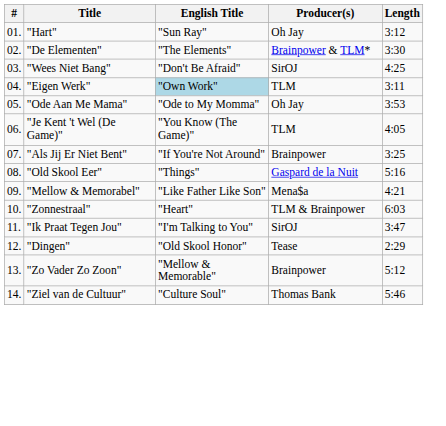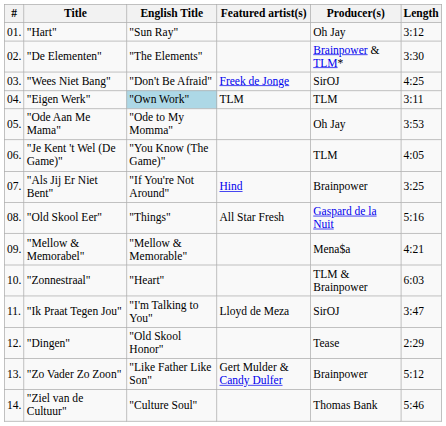 <table class="wikitable">
 <tr>
 <th align="center">#</th>
 <th align="center" width="175">Title</th>
 <th align="center" width="150">English Title</th>
+<th align="center" width="175">Featured artist(s)</th>
 <th align="center" width="150">Producer(s)</th>
 <th align="center">Length</th>
 </tr>
 <tr>
 <td>01.</td>
 <td>"Hart"</td>
 <td>"Sun Ray"</td>
+<td></td>
 <td>Oh Jay</td>
 <td>3:12</td>
 </tr>
 <tr>
 <td>02.</td>
 <td>"De Elementen"</td>
 <td>"The Elements"</td>
+<td></td>
 <td><a href='#'>Brainpower</a> & <a href='#'>TLM</a>*</td>
 <td>3:30</td>
 </tr>
 <tr>
 <td>03.</td>
 <td>"Wees Niet Bang"</td>
 <td>"Don't Be Afraid"</td>
+<td><a href='#'>Freek de Jonge</a></td>
 <td>SirOJ</td>
 <td>4:25</td>
 </tr>
 <tr>
 <td>04.</td>
 <td>"Eigen Werk"</td>
 <td style="background: lightblue;">"Own Work"</td>
 <td>TLM</td>
+<td>TLM</td>
 <td>3:11</td>
 </tr>
 <tr>
 <td>05.</td>
 <td>"Ode Aan Me Mama"</td>
 <td>"Ode to My Momma"</td>
+<td></td>
 <td>Oh Jay</td>
 <td>3:53</td>
 </tr>
 <tr>
 <td>06.</td>
 <td>"Je Kent 't Wel (De Game)"</td>
 <td>"You Know (The Game)"</td>
+<td></td>
 <td>TLM</td>
 <td>4:05</td>
 </tr>
 <tr>
 <td>07.</td>
 <td>"Als Jij Er Niet Bent"</td>
 <td>"If You're Not Around"</td>
+<td><a href='#'>Hind</a></td>
 <td>Brainpower</td>
 <td>3:25</td>
 </tr>
 <tr>
 <td>08.</td>
 <td>"Old Skool Eer"</td>
 <td>"Things"</td>
+<td>All Star Fresh</td>
 <td><a href='#'>Gaspard de la Nuit</a></td>
 <td>5:16</td>
 </tr>
 <tr>
 <td>09.</td>
 <td>"Mellow & Memorabel"</td>
-<td>"Like Father Like Son"</td>
+<td>"Mellow & Memorable"</td>
+<td></td>
 <td>Mena$a</td>
 <td>4:21</td>
 </tr>
 <tr>
 <td>10.</td>
 <td>"Zonnestraal"</td>
 <td>"Heart"</td>
+<td></td>
 <td>TLM & Brainpower</td>
 <td>6:03</td>
 </tr>
 <tr>
 <td>11.</td>
 <td>"Ik Praat Tegen Jou"</td>
 <td>"I'm Talking to You"</td>
+<td>Lloyd de Meza</td>
 <td>SirOJ</td>
 <td>3:47</td>
 </tr>
 <tr>
 <td>12.</td>
 <td>"Dingen"</td>
 <td>"Old Skool Honor"</td>
+<td></td>
 <td>Tease</td>
 <td>2:29</td>
 </tr>
 <tr>
 <td>13.</td>
 <td>"Zo Vader Zo Zoon"</td>
-<td>"Mellow & Memorable"</td>
+<td>"Like Father Like Son"</td>
+<td>Gert Mulder & <a href='#'>Candy Dulfer</a></td>
 <td>Brainpower</td>
 <td>5:12</td>
 </tr>
 <tr>
 <td>14.</td>
 <td>"Ziel van de Cultuur"</td>
 <td>"Culture Soul"</td>
+<td></td>
 <td>Thomas Bank</td>
 <td>5:46</td>
 </tr>
 </table>
